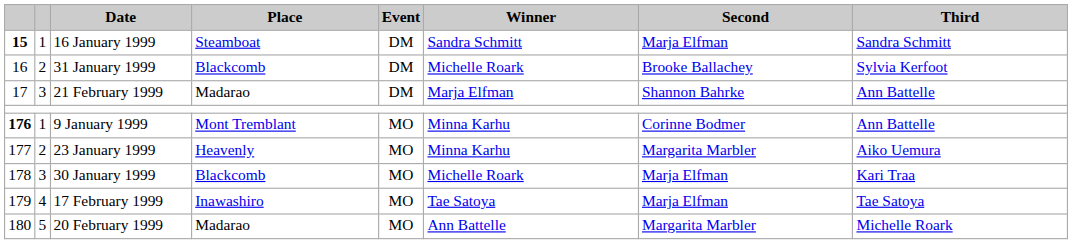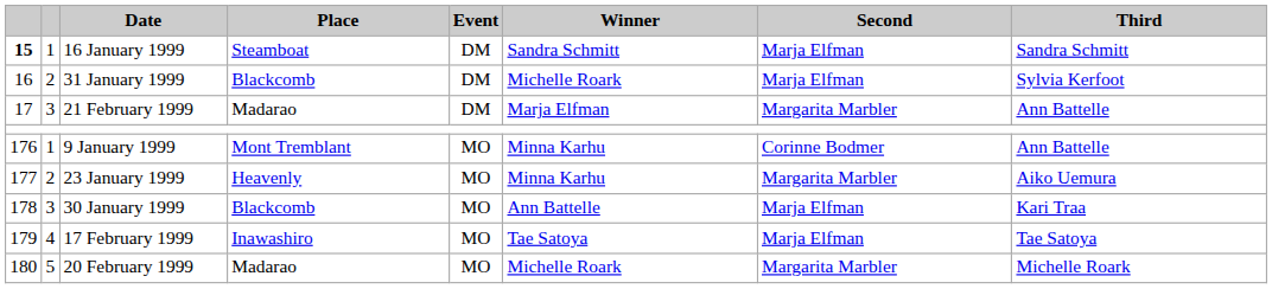 <table class="wikitable plainrowheaders" style="background:#fff; font-size:86%; line-height:16px; border:grey solid 1px; border-collapse:collapse;">
 <tr style="background:#ccc; text-align:center;">
 <th scope="col" style="background:#ccc; width=20 px;"></th>
 <th scope="col" style="background:#ccc; width=30 px;"></th>
 <th scope="col" style="background:#ccc; width:120px;">Date</th>
 <th scope="col" style="background:#ccc; width:160px;">Place</th>
 <th scope="col" style="background:#ccc; width:15px;">Event</th>
 <th scope="col" style="background:#ccc; width:185px;">Winner</th>
 <th scope="col" style="background:#ccc; width:185px;">Second</th>
 <th scope="col" style="background:#ccc; width:185px;">Third</th>
 </tr>
 <tr>
 <td align=center><strong>15</strong></td>
 <td align=center>1</td>
 <td>16 January 1999</td>
 <td> <a href='#'>Steamboat</a></td>
 <td align=center>DM</td>
 <td> <a href='#'>Sandra Schmitt</a></td>
 <td> <a href='#'>Marja Elfman</a></td>
 <td> <a href='#'>Sandra Schmitt</a></td>
 </tr>
 <tr>
 <td align=center>16</td>
 <td align=center>2</td>
 <td>31 January 1999</td>
 <td> <a href='#'>Blackcomb</a></td>
 <td align=center>DM</td>
 <td> <a href='#'>Michelle Roark</a></td>
-<td> <a href='#'>Brooke Ballachey</a></td>
+<td> <a href='#'>Marja Elfman</a></td>
 <td> <a href='#'>Sylvia Kerfoot</a></td>
 </tr>
 <tr>
 <td align=center>17</td>
 <td align=center>3</td>
 <td>21 February 1999</td>
 <td> Madarao</td>
 <td align=center>DM</td>
 <td> <a href='#'>Marja Elfman</a></td>
-<td> <a href='#'>Shannon Bahrke</a></td>
+<td> <a href='#'>Margarita Marbler</a></td>
 <td> <a href='#'>Ann Battelle</a></td>
 </tr>
 <tr>
 <td colspan=8></td>
 </tr>
 <tr>
-<td align=center><strong>176</strong></td>
+<td align=center>176</td>
 <td align=center>1</td>
 <td>9 January 1999</td>
 <td> <a href='#'>Mont Tremblant</a></td>
 <td align=center>MO</td>
 <td> <a href='#'>Minna Karhu</a></td>
 <td> <a href='#'>Corinne Bodmer</a></td>
 <td> <a href='#'>Ann Battelle</a></td>
 </tr>
 <tr>
 <td align=center>177</td>
 <td align=center>2</td>
 <td>23 January 1999</td>
 <td> <a href='#'>Heavenly</a></td>
 <td align=center>MO</td>
 <td> <a href='#'>Minna Karhu</a></td>
 <td> <a href='#'>Margarita Marbler</a></td>
 <td> <a href='#'>Aiko Uemura</a></td>
 </tr>
 <tr>
 <td align=center>178</td>
 <td align=center>3</td>
 <td>30 January 1999</td>
 <td> <a href='#'>Blackcomb</a></td>
 <td align=center>MO</td>
-<td> <a href='#'>Michelle Roark</a></td>
+<td> <a href='#'>Ann Battelle</a></td>
 <td> <a href='#'>Marja Elfman</a></td>
 <td> <a href='#'>Kari Traa</a></td>
 </tr>
 <tr>
 <td align=center>179</td>
 <td align=center>4</td>
 <td>17 February 1999</td>
 <td> <a href='#'>Inawashiro</a></td>
 <td align=center>MO</td>
 <td> <a href='#'>Tae Satoya</a></td>
 <td> <a href='#'>Marja Elfman</a></td>
 <td> <a href='#'>Tae Satoya</a></td>
 </tr>
 <tr>
 <td align=center>180</td>
 <td align=center>5</td>
 <td>20 February 1999</td>
 <td> Madarao</td>
 <td align=center>MO</td>
-<td> <a href='#'>Ann Battelle</a></td>
+<td> <a href='#'>Michelle Roark</a></td>
 <td> <a href='#'>Margarita Marbler</a></td>
 <td> <a href='#'>Michelle Roark</a></td>
 </tr>
 </table>
